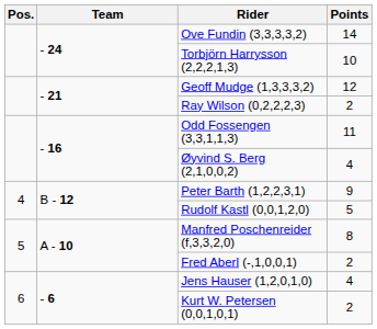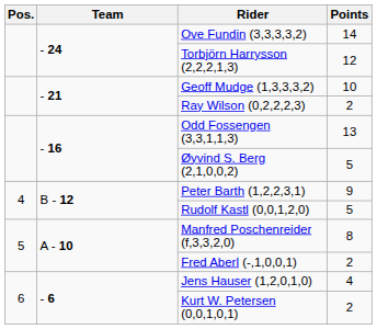 <table class=wikitable style="font-size:93%;">
 <tr>
 <th width=25px>Pos.</th>
 <th width=160px>Team</th>
 <th width=170px>Rider</th>
 <th width=40px>Points</th>
 </tr>
 <tr align=center >
 <td rowspan=2 ></td>
 <td rowspan=2 align=left> - <strong>24</strong></td>
 <td align=left><a href='#'>Ove Fundin</a> (3,3,3,3,2)</td>
 <td>14</td>
 </tr>
 <tr align=center >
 <td align=left><a href='#'>Torbjörn Harrysson</a> (2,2,2,1,3)</td>
-<td>10</td>
+<td>12</td>
 </tr>
 <tr align=center >
 <td rowspan=2 ></td>
 <td rowspan=2 align=left> - <strong>21</strong></td>
 <td align=left><a href='#'>Geoff Mudge</a> (1,3,3,3,2)</td>
-<td>12</td>
+<td>10</td>
 </tr>
 <tr align=center >
 <td align=left><a href='#'>Ray Wilson</a> (0,2,2,2,3)</td>
 <td>2</td>
 </tr>
 <tr align=center >
 <td rowspan=2 ></td>
 <td rowspan=2 align=left> - <strong>16</strong></td>
 <td align=left><a href='#'>Odd Fossengen</a> (3,3,1,1,3)</td>
-<td>11</td>
+<td>13</td>
 </tr>
 <tr align=center >
 <td align=left><a href='#'>Øyvind S. Berg</a> (2,1,0,0,2)</td>
-<td>4</td>
+<td>5</td>
 </tr>
 <tr align=center>
 <td rowspan=2>4</td>
 <td rowspan=2 align=left> B - <strong>12</strong></td>
 <td align=left><a href='#'>Peter Barth</a> (1,2,2,3,1)</td>
 <td>9</td>
 </tr>
 <tr align=center>
 <td align=left><a href='#'>Rudolf Kastl</a> (0,0,1,2,0)</td>
 <td>5</td>
 </tr>
 <tr align=center>
 <td rowspan=2>5</td>
 <td rowspan=2 align=left> A - <strong>10</strong></td>
 <td align=left><a href='#'>Manfred Poschenreider</a> (f,3,3,2,0)</td>
 <td>8</td>
 </tr>
 <tr align=center>
 <td align=left><a href='#'>Fred Aberl</a> (-,1,0,0,1)</td>
 <td>2</td>
 </tr>
 <tr align=center>
 <td rowspan=2>6</td>
 <td rowspan=2 align=left> - <strong>6</strong></td>
 <td align=left><a href='#'>Jens Hauser</a> (1,2,0,1,0)</td>
 <td>4</td>
 </tr>
 <tr align=center>
 <td align=left><a href='#'>Kurt W. Petersen</a> (0,0,1,0,1)</td>
 <td>2</td>
 </tr>
 </table>
